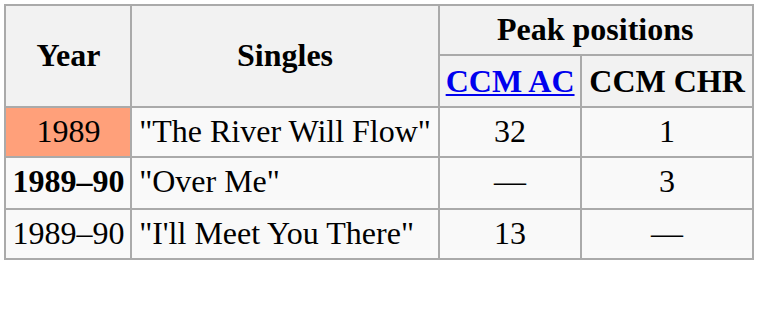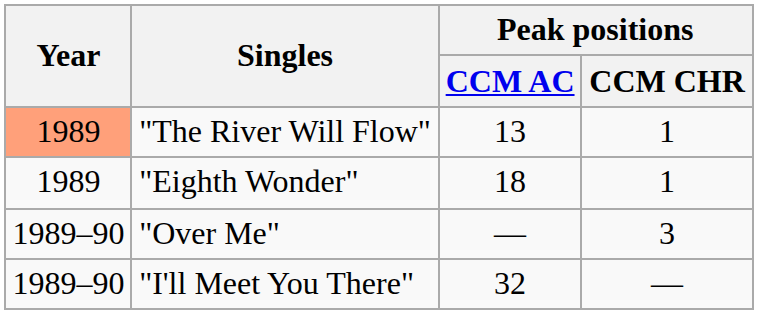 <table class="wikitable">
 <tr>
 <th rowspan="2">Year</th>
 <th rowspan="2">Singles</th>
 <th colspan="2">Peak positions</th>
 </tr>
 <tr>
 <th><a href='#'>CCM AC</a><br></th>
 <th>CCM CHR<br></th>
 </tr>
 <tr>
 <td align="center" style="background: lightsalmon;">1989</td>
 <td>"The River Will Flow"</td>
-<td align="center">32</td>
+<td align="center">13</td>
 <td align="center">1</td>
 </tr>
 <tr>
-<td><strong>1989–90</strong></td>
+<td align="center">1989</td>
+<td>"Eighth Wonder"</td>
+<td align="center">18</td>
+<td align="center">1</td>
+</tr>
+<tr>
+<td>1989–90</td>
 <td>"Over Me"</td>
 <td align="center">—</td>
 <td align="center">3</td>
 </tr>
 <tr>
 <td>1989–90</td>
 <td>"I'll Meet You There"</td>
-<td align="center">13</td>
+<td align="center">32</td>
 <td align="center">—</td>
 </tr>
 </table>
